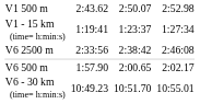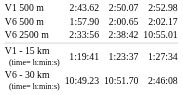 <table>
 <tr>
 <td>V1 500 m</td>
 <td></td>
 <td align=right>2:43.62</td>
 <td></td>
 <td align=right>2:50.07</td>
 <td></td>
 <td align=right>2:52.98</td>
 </tr>
 <tr>
+<td>V6 500 m</td>
+<td></td>
+<td align=right>1:57.90</td>
+<td></td>
+<td align=right>2:00.65</td>
+<td></td>
+<td align=right>2:02.17</td>
+</tr>
+<tr>
+<td>V6 2500 m</td>
+<td></td>
+<td align=right>2:33:56</td>
+<td></td>
+<td align=right>2:38:42</td>
+<td></td>
+<td align=right>10:55.01</td>
+</tr>
+<tr bgcolor=#DDDDDD>
+<td colspan=7></td>
+</tr>
+<tr>
 <td>V1 - 15 km<br><small>  (time= h:min:s)</small></td>
 <td></td>
 <td align=right>1:19:41</td>
 <td></td>
 <td align=right>1:23:37</td>
 <td></td>
 <td align=right>1:27:34</td>
 </tr>
 <tr>
-<td>V6 2500 m</td>
-<td></td>
-<td align=right>2:33:56</td>
-<td></td>
-<td align=right>2:38:42</td>
-<td></td>
-<td align=right>2:46:08</td>
-</tr>
-<tr bgcolor=#DDDDDD>
-<td colspan=7></td>
-</tr>
-<tr>
-<td>V6 500 m</td>
-<td></td>
-<td align=right>1:57.90</td>
-<td></td>
-<td align=right>2:00.65</td>
-<td></td>
-<td align=right>2:02.17</td>
-</tr>
-<tr>
 <td>V6 - 30 km<br><small>  (time= h:min:s)</small></td>
 <td></td>
 <td align=right>10:49.23</td>
 <td></td>
 <td align=right>10:51.70</td>
 <td></td>
-<td align=right>10:55.01</td>
+<td align=right>2:46:08</td>
 </tr>
 </table>
